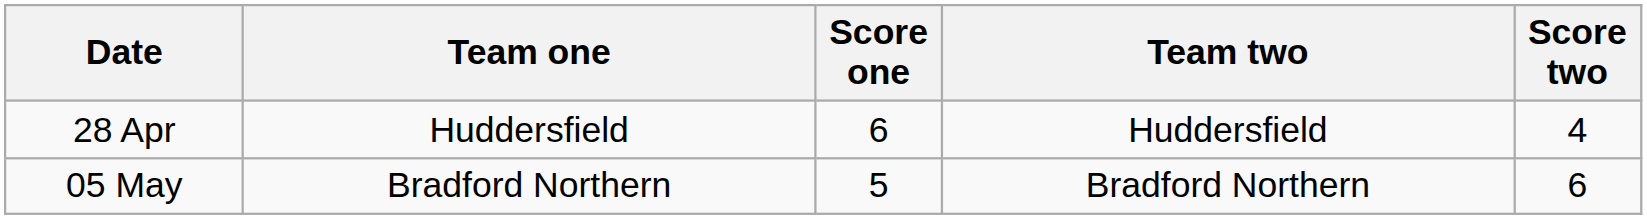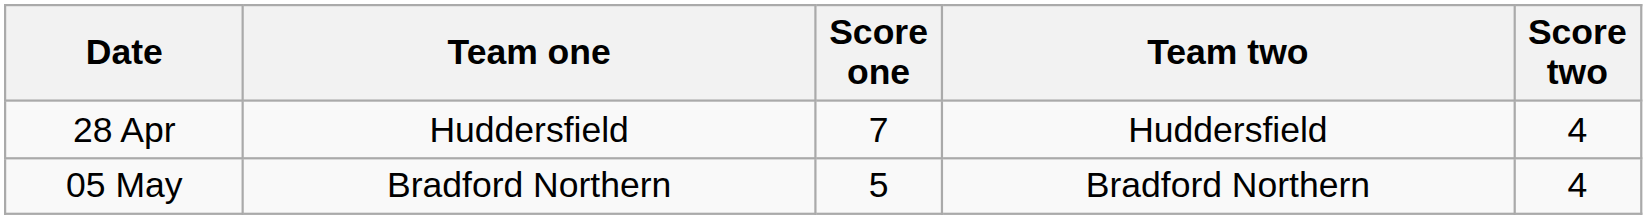 <table class="wikitable" style="text-align: center">
 <tr>
 <th width=100>Date</th>
 <th width=250>Team one</th>
 <th width=50>Score one</th>
 <th width=250>Team two</th>
 <th width=50>Score two</th>
 </tr>
 <tr>
 <td>28 Apr</td>
 <td>Huddersfield</td>
-<td>6</td>
+<td>7</td>
 <td>Huddersfield</td>
 <td>4</td>
 </tr>
 <tr>
 <td>05 May</td>
 <td>Bradford Northern</td>
 <td>5</td>
 <td>Bradford Northern</td>
-<td>6</td>
+<td>4</td>
 </tr>
 </table>
